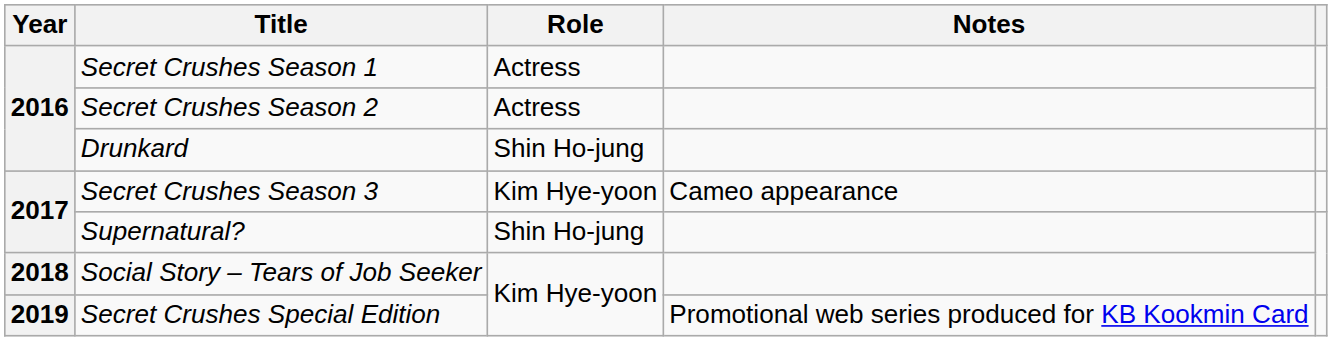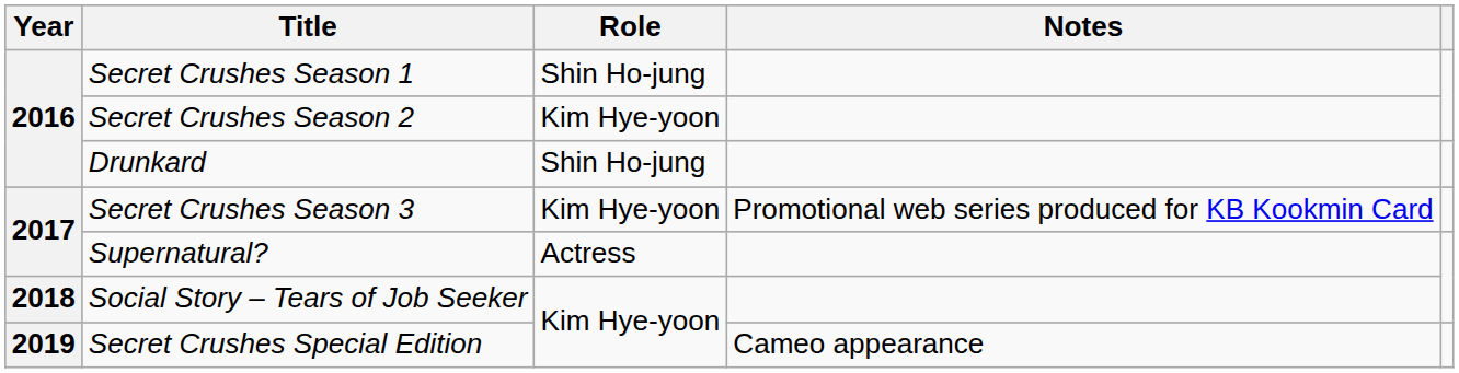 <table class="wikitable plainrowheaders sortable">
 <tr>
 <th scope="col">Year</th>
 <th scope="col">Title</th>
 <th scope="col">Role</th>
 <th scope="col">Notes</th>
 <th scope="col" class="unsortable"></th>
 </tr>
 <tr>
 <th scope="row"  rowspan="3">2016</th>
 <td><em>Secret Crushes Season 1</em></td>
-<td>Actress</td>
+<td>Shin Ho-jung</td>
 <td></td>
 <td rowspan="2" style="text-align:center"></td>
 </tr>
 <tr>
 <td><em>Secret Crushes Season 2</em></td>
-<td>Actress</td>
+<td>Kim Hye-yoon</td>
 <td style="text-align:center"></td>
 </tr>
 <tr>
 <td><em>Drunkard</em></td>
 <td>Shin Ho-jung</td>
 <td></td>
 <td style="text-align:center"></td>
 </tr>
 <tr>
 <th scope="row" rowspan="2">2017</th>
 <td><em>Secret Crushes Season 3</em></td>
 <td>Kim Hye-yoon</td>
-<td>Cameo appearance</td>
+<td>Promotional web series produced for <a href='#'>KB Kookmin Card</a></td>
 <td style="text-align:center"></td>
 </tr>
 <tr>
 <td><em>Supernatural?</em></td>
-<td>Shin Ho-jung</td>
+<td>Actress</td>
 <td></td>
 <td rowspan="2" style="text-align:center"></td>
 </tr>
 <tr>
 <th scope="row">2018</th>
 <td><em>Social Story – Tears of Job Seeker</em></td>
 <td rowspan="2">Kim Hye-yoon</td>
 <td style="text-align:center"></td>
 </tr>
 <tr>
 <th scope="row">2019</th>
 <td><em>Secret Crushes Special Edition</em></td>
-<td>Promotional web series produced for <a href='#'>KB Kookmin Card</a></td>
+<td>Cameo appearance</td>
 <td style="text-align:center"></td>
 </tr>
 </table>
